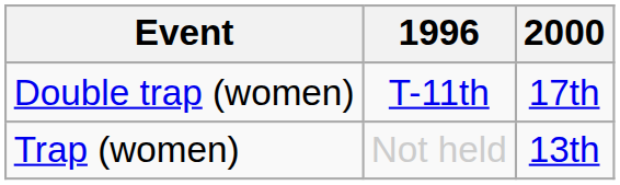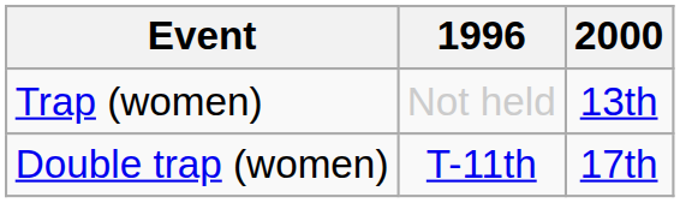 <table class="wikitable" style="text-align: center">
 <tr>
 <th>Event</th>
 <th>1996</th>
 <th>2000</th>
 </tr>
 <tr>
+<td align=left><a href='#'>Trap</a> (women)</td>
+<td style="color: #cccccc">Not held</td>
+<td><a href='#'>13th</a></td>
+</tr>
+<tr>
 <td align=left><a href='#'>Double trap</a> (women)</td>
 <td><a href='#'>T-11th</a></td>
 <td><a href='#'>17th</a></td>
 </tr>
-<tr>
-<td align=left><a href='#'>Trap</a> (women)</td>
-<td style="color: #cccccc">Not held</td>
-<td><a href='#'>13th</a></td>
-</tr>
 </table>
